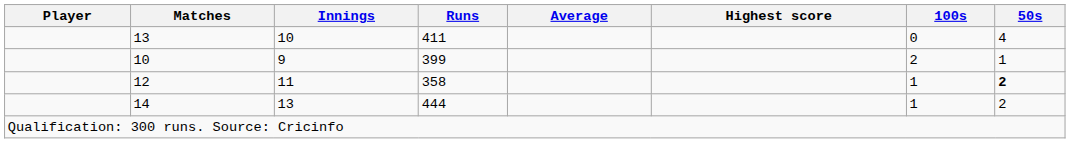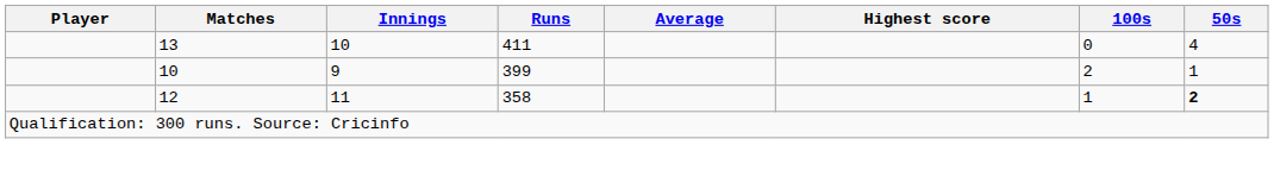 <table class="wikitable sortable" style="width:80%;">
 <tr>
 <th>Player</th>
 <th>Matches</th>
 <th><a href='#'>Innings</a></th>
 <th><a href='#'>Runs</a></th>
 <th><a href='#'>Average</a></th>
 <th>Highest score</th>
 <th><a href='#'>100s</a></th>
 <th><a href='#'>50s</a></th>
 </tr>
 <tr>
 <td></td>
 <td>13</td>
 <td>10</td>
 <td>411</td>
 <td></td>
 <td></td>
 <td>0</td>
 <td>4</td>
 </tr>
 <tr>
 <td></td>
 <td>10</td>
 <td>9</td>
 <td>399</td>
 <td></td>
 <td></td>
 <td>2</td>
 <td>1</td>
 </tr>
 <tr>
 <td></td>
 <td>12</td>
 <td>11</td>
 <td>358</td>
 <td></td>
 <td></td>
 <td>1</td>
 <td><strong>2</strong></td>
 </tr>
-<tr>
-<td></td>
-<td>14</td>
-<td>13</td>
-<td>444</td>
-<td></td>
-<td></td>
-<td>1</td>
-<td>2</td>
-</tr>
 <tr class="unsortable">
 <td colspan="8">Qualification: 300 runs.  Source: Cricinfo</td>
 </tr>
 </table>
